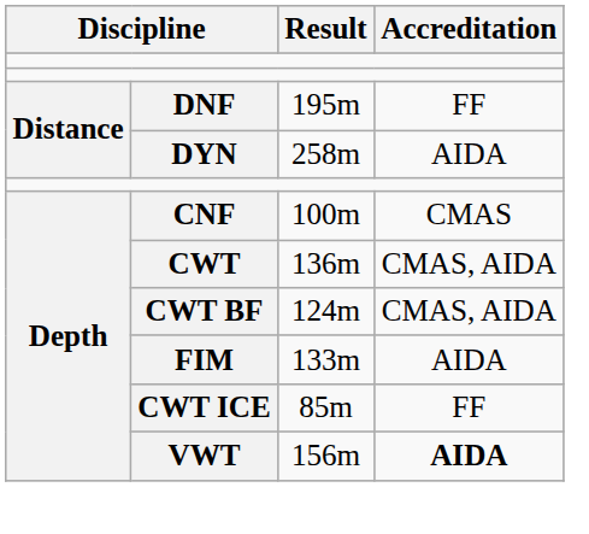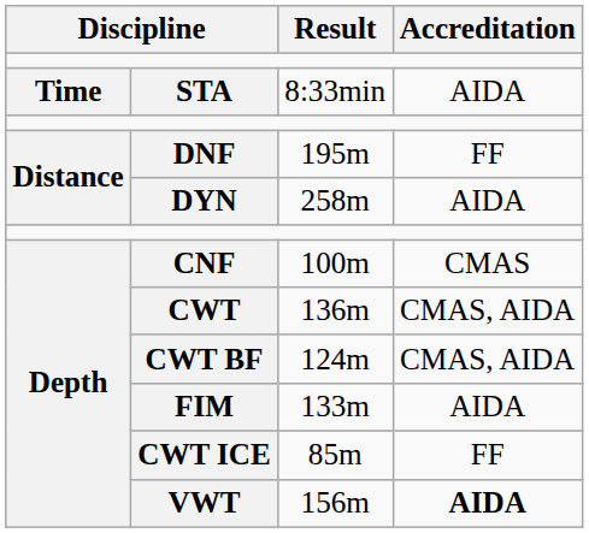 <table class="wikitable">
 <tr>
 <th colspan="2">Discipline</th>
 <th>Result</th>
 <th>Accreditation</th>
 </tr>
 <tr align="center">
 <td colspan="4"></td>
+</tr>
+<tr align="center">
+<th rowspan="1">Time</th>
+<th>STA</th>
+<td>8:33min</td>
+<td>AIDA</td>
 </tr>
 <tr align="center">
 <td colspan="4"></td>
 </tr>
 <tr align="center">
 <th rowspan="2">Distance</th>
 <th>DNF</th>
 <td>195m</td>
 <td>FF</td>
 </tr>
 <tr align="center">
 <th>DYN</th>
 <td>258m</td>
 <td>AIDA</td>
 </tr>
 <tr align="center">
 <td colspan="4"></td>
 </tr>
 <tr align="center">
 <th rowspan="6">Depth</th>
 <th>CNF</th>
 <td>100m</td>
 <td>CMAS</td>
 </tr>
 <tr align="center">
 <th>CWT</th>
 <td>136m</td>
 <td>CMAS, AIDA</td>
 </tr>
 <tr align="center">
 <th>CWT BF</th>
 <td>124m</td>
 <td>CMAS, AIDA</td>
 </tr>
 <tr align="center">
 <th>FIM</th>
 <td>133m</td>
 <td>AIDA</td>
 </tr>
 <tr align="center">
 <th>CWT ICE</th>
 <td>85m</td>
 <td>FF</td>
 </tr>
 <tr align="center">
 <th>VWT</th>
 <td>156m</td>
 <td><strong>AIDA</strong></td>
 </tr>
 </table>
